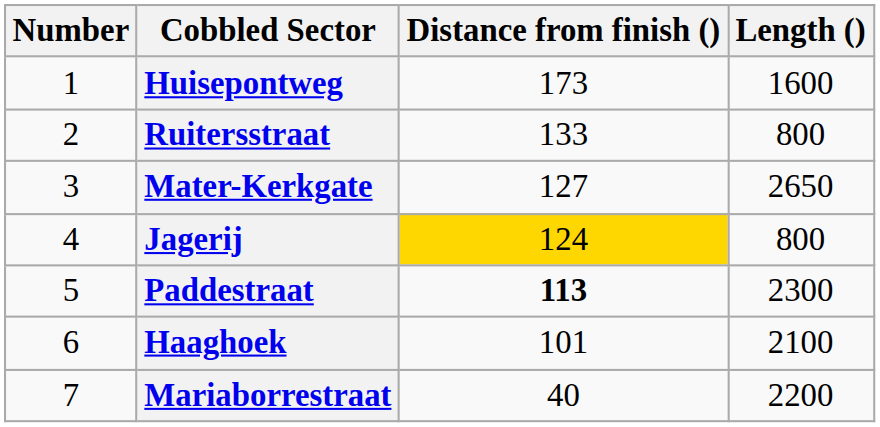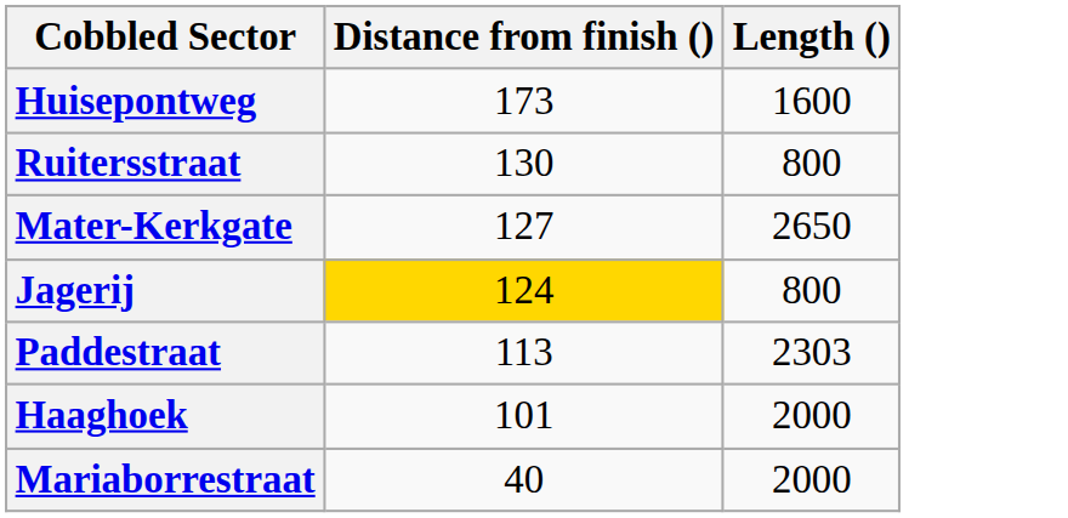 <table class="wikitable plainrowheaders sortable" style="text-align:center;">
 <tr>
-<th scope="col">Number</th>
 <th scope="col">Cobbled Sector</th>
 <th scope="col">Distance from finish ()</th>
 <th scope="col">Length ()</th>
 </tr>
 <tr>
-<td>1</td>
 <th scope="row" style="text-align: left;"><a href='#'>Huisepontweg</a></th>
 <td>173</td>
 <td>1600</td>
 </tr>
 <tr>
-<td>2</td>
 <th scope="row" style="text-align: left;"><a href='#'>Ruitersstraat</a></th>
-<td>133</td>
+<td>130</td>
 <td>800</td>
 </tr>
 <tr>
-<td>3</td>
 <th scope="row" style="text-align: left;"><a href='#'>Mater-Kerkgate</a></th>
 <td>127</td>
 <td>2650</td>
 </tr>
 <tr>
-<td>4</td>
 <th scope="row" style="text-align: left;"><a href='#'>Jagerij</a></th>
 <td style="background: gold;">124</td>
 <td>800</td>
 </tr>
 <tr>
-<td>5</td>
 <th scope="row" style="text-align: left;"><a href='#'>Paddestraat</a></th>
-<td><strong>113</strong></td>
-<td>2300</td>
+<td>113</td>
+<td>2303</td>
 </tr>
 <tr>
-<td>6</td>
 <th scope="row" style="text-align: left;"><a href='#'>Haaghoek</a></th>
 <td>101</td>
-<td>2100</td>
+<td>2000</td>
 </tr>
 <tr>
-<td>7</td>
 <th scope="row" style="text-align: left;"><a href='#'>Mariaborrestraat</a></th>
 <td>40</td>
-<td>2200</td>
+<td>2000</td>
 </tr>
 </table>
